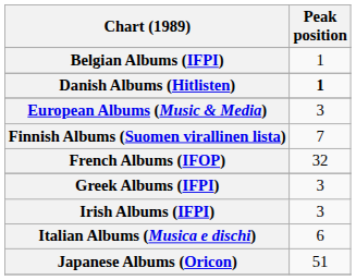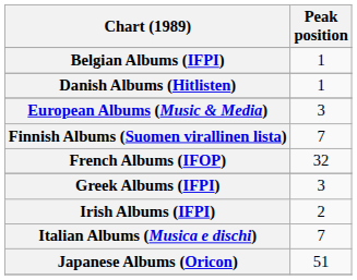 <table class="wikitable sortable plainrowheaders" style="text-align:center">
 <tr>
 <th scope="col">Chart (1989)</th>
 <th scope="col">Peak<br>position</th>
 </tr>
 <tr>
 </tr>
 <tr>
 </tr>
 <tr>
 <th scope="row">Belgian Albums (<a href='#'>IFPI</a>)</th>
 <td>1</td>
 </tr>
 <tr>
 </tr>
 <tr>
 <th scope="row">Danish Albums (<a href='#'>Hitlisten</a>)</th>
-<td><strong>1</strong></td>
+<td>1</td>
 </tr>
 <tr>
 </tr>
 <tr>
 <th scope="row"><a href='#'>European Albums</a> (<em><a href='#'>Music & Media</a></em>)</th>
 <td>3</td>
 </tr>
 <tr>
 <th scope="row">Finnish Albums (<a href='#'>Suomen virallinen lista</a>)</th>
 <td>7</td>
 </tr>
 <tr>
 <th scope="row">French Albums (<a href='#'>IFOP</a>)</th>
 <td>32</td>
 </tr>
 <tr>
 </tr>
 <tr>
 <th scope="row">Greek Albums (<a href='#'>IFPI</a>)</th>
 <td>3</td>
 </tr>
 <tr>
 <th scope="row">Irish Albums (<a href='#'>IFPI</a>)</th>
-<td>3</td>
+<td>2</td>
 </tr>
 <tr>
 <th scope="row">Italian Albums (<em><a href='#'>Musica e dischi</a></em>)</th>
-<td>6</td>
+<td>7</td>
 </tr>
 <tr>
 <th scope="row">Japanese Albums (<a href='#'>Oricon</a>)</th>
 <td>51</td>
 </tr>
 <tr>
 </tr>
 <tr>
 </tr>
 <tr>
 </tr>
 <tr>
 </tr>
 <tr>
 </tr>
 <tr>
 </tr>
 </table>
